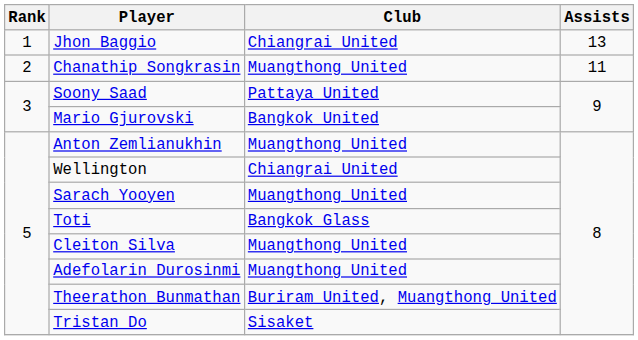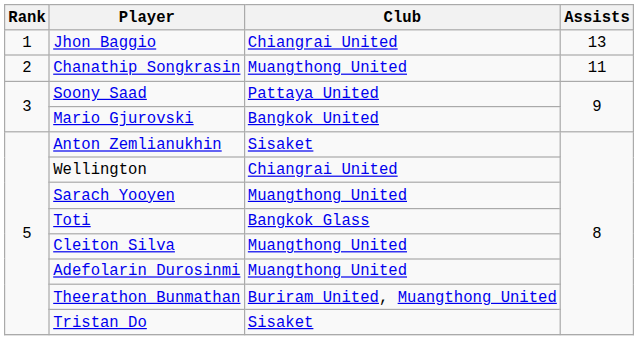 <table class="wikitable" style="text-align:center">
 <tr>
 <th>Rank</th>
 <th>Player</th>
 <th>Club</th>
 <th>Assists</th>
 </tr>
 <tr>
 <td>1</td>
 <td align="left"> <a href='#'>Jhon Baggio</a></td>
 <td align="left"><a href='#'>Chiangrai United</a></td>
 <td>13</td>
 </tr>
 <tr>
 <td>2</td>
 <td align="left"> <a href='#'>Chanathip Songkrasin</a></td>
 <td align="left"><a href='#'>Muangthong United</a></td>
 <td>11</td>
 </tr>
 <tr>
 <td rowspan="2">3</td>
 <td align="left"> <a href='#'>Soony Saad</a></td>
 <td align="left"><a href='#'>Pattaya United</a></td>
 <td rowspan="2">9</td>
 </tr>
 <tr>
 <td align="left"> <a href='#'>Mario Gjurovski</a></td>
 <td align="left"><a href='#'>Bangkok United</a></td>
 </tr>
 <tr>
 <td rowspan="8">5</td>
 <td align="left"> <a href='#'>Anton Zemlianukhin</a></td>
-<td align="left"><a href='#'>Muangthong United</a></td>
+<td align="left"><a href='#'>Sisaket</a></td>
 <td rowspan="8">8</td>
 </tr>
 <tr>
 <td align="left"> Wellington</td>
 <td align="left"><a href='#'>Chiangrai United</a></td>
 </tr>
 <tr>
 <td align="left"> <a href='#'>Sarach Yooyen</a></td>
 <td align="left"><a href='#'>Muangthong United</a></td>
 </tr>
 <tr>
 <td align="left"> <a href='#'>Toti</a></td>
 <td align="left"><a href='#'>Bangkok Glass</a></td>
 </tr>
 <tr>
 <td align="left"> <a href='#'>Cleiton Silva</a></td>
 <td align="left"><a href='#'>Muangthong United</a></td>
 </tr>
 <tr>
 <td align="left"> <a href='#'>Adefolarin Durosinmi</a></td>
 <td align="left"><a href='#'>Muangthong United</a></td>
 </tr>
 <tr>
 <td align="left"> <a href='#'>Theerathon Bunmathan</a></td>
 <td align="left"><a href='#'>Buriram United</a>, <a href='#'>Muangthong United</a></td>
 </tr>
 <tr>
 <td align="left"> <a href='#'>Tristan Do</a></td>
 <td align="left"><a href='#'>Sisaket</a></td>
 </tr>
 <tr>
 </tr>
 </table>
